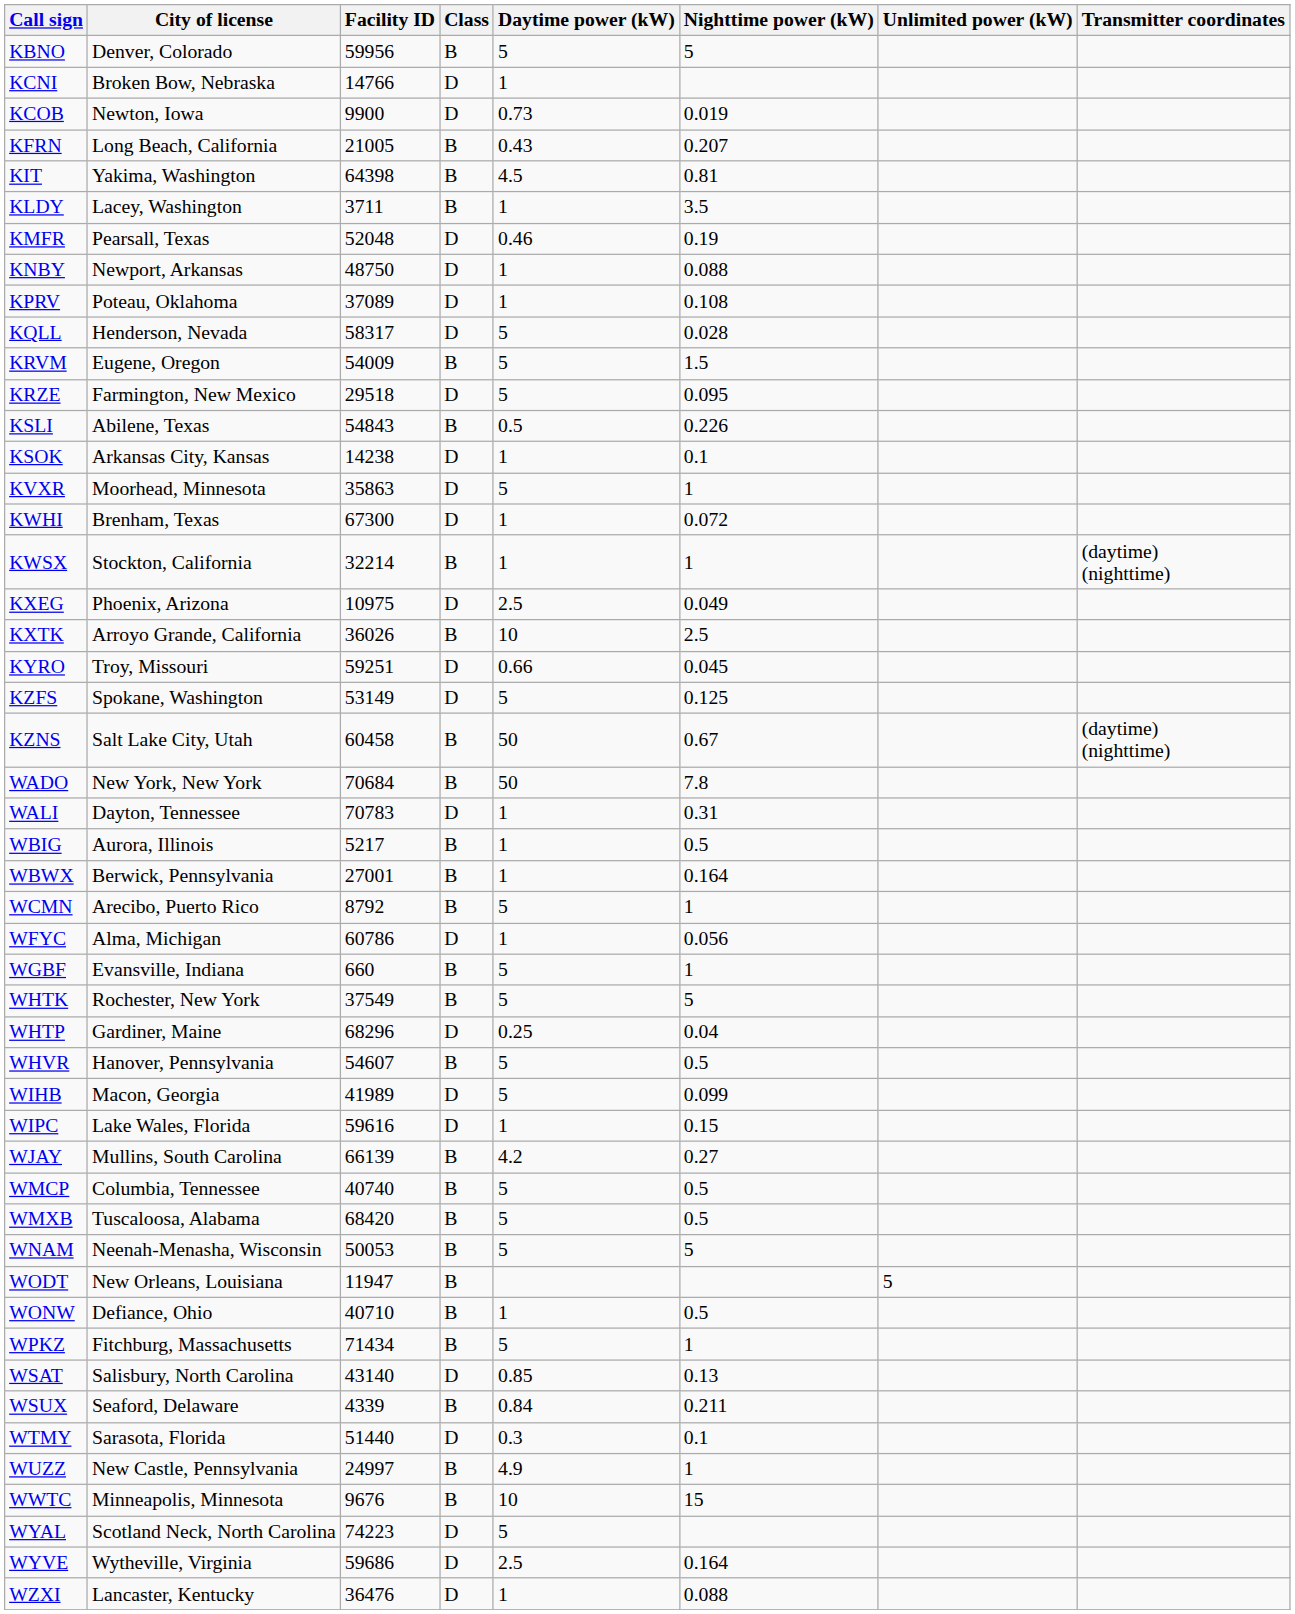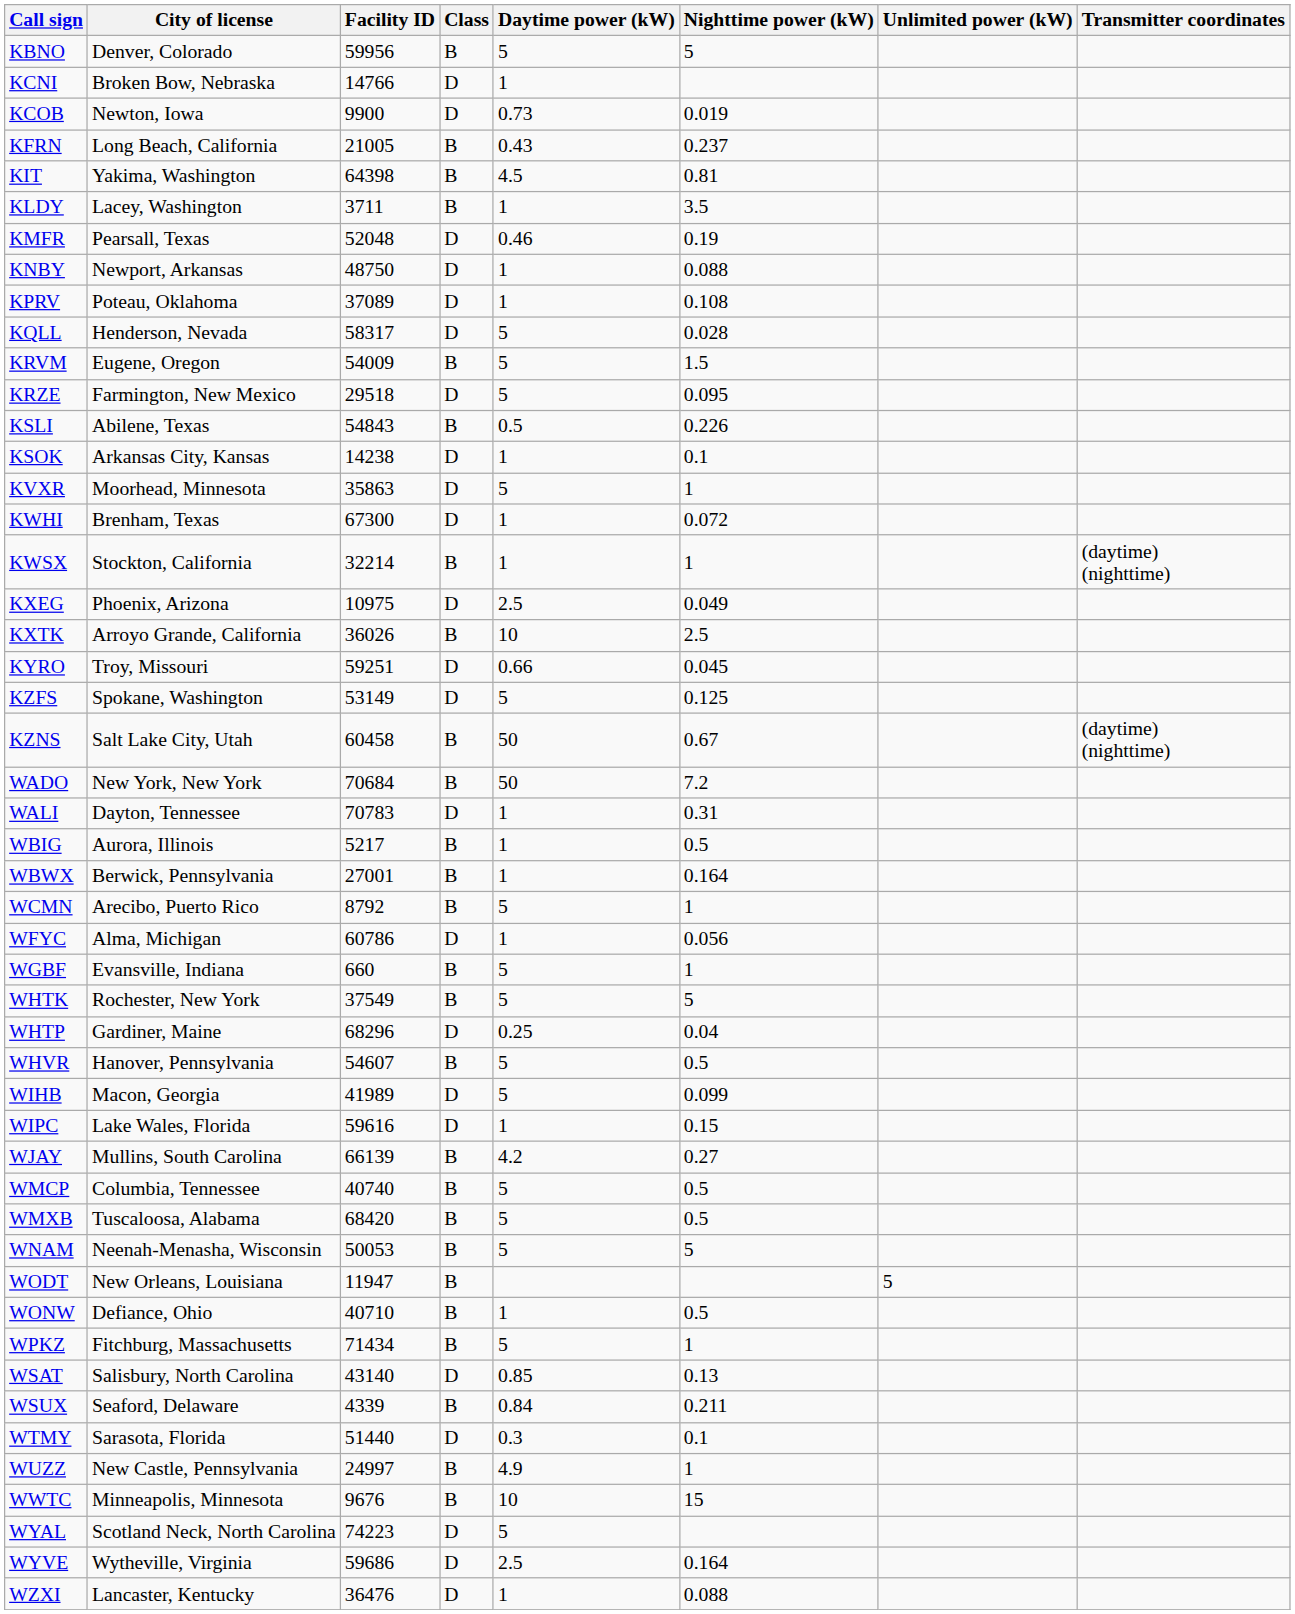 <table class="wikitable sortable">
 <tr>
 <th><a href='#'>Call sign</a></th>
 <th>City of license</th>
 <th>Facility ID</th>
 <th>Class</th>
 <th>Daytime power (kW)</th>
 <th>Nighttime power (kW)</th>
 <th>Unlimited power (kW)</th>
 <th>Transmitter coordinates</th>
 </tr>
 <tr>
 <td><a href='#'>KBNO</a></td>
 <td>Denver, Colorado</td>
 <td>59956</td>
 <td>B</td>
 <td>5</td>
 <td>5</td>
 <td></td>
 <td></td>
 </tr>
 <tr>
 <td><a href='#'>KCNI</a></td>
 <td>Broken Bow, Nebraska</td>
 <td>14766</td>
 <td>D</td>
 <td>1</td>
 <td></td>
 <td></td>
 <td></td>
 </tr>
 <tr>
 <td><a href='#'>KCOB</a></td>
 <td>Newton, Iowa</td>
 <td>9900</td>
 <td>D</td>
 <td>0.73</td>
 <td>0.019</td>
 <td></td>
 <td></td>
 </tr>
 <tr>
 <td><a href='#'>KFRN</a></td>
 <td>Long Beach, California</td>
 <td>21005</td>
 <td>B</td>
 <td>0.43</td>
-<td>0.207</td>
+<td>0.237</td>
 <td></td>
 <td></td>
 </tr>
 <tr>
 <td><a href='#'>KIT</a></td>
 <td>Yakima, Washington</td>
 <td>64398</td>
 <td>B</td>
 <td>4.5</td>
 <td>0.81</td>
 <td></td>
 <td></td>
 </tr>
 <tr>
 <td><a href='#'>KLDY</a></td>
 <td>Lacey, Washington</td>
 <td>3711</td>
 <td>B</td>
 <td>1</td>
 <td>3.5</td>
 <td></td>
 <td></td>
 </tr>
 <tr>
 <td><a href='#'>KMFR</a></td>
 <td>Pearsall, Texas</td>
 <td>52048</td>
 <td>D</td>
 <td>0.46</td>
 <td>0.19</td>
 <td></td>
 <td></td>
 </tr>
 <tr>
 <td><a href='#'>KNBY</a></td>
 <td>Newport, Arkansas</td>
 <td>48750</td>
 <td>D</td>
 <td>1</td>
 <td>0.088</td>
 <td></td>
 <td></td>
 </tr>
 <tr>
 <td><a href='#'>KPRV</a></td>
 <td>Poteau, Oklahoma</td>
 <td>37089</td>
 <td>D</td>
 <td>1</td>
 <td>0.108</td>
 <td></td>
 <td></td>
 </tr>
 <tr>
 <td><a href='#'>KQLL</a></td>
 <td>Henderson, Nevada</td>
 <td>58317</td>
 <td>D</td>
 <td>5</td>
 <td>0.028</td>
 <td></td>
 <td></td>
 </tr>
 <tr>
 <td><a href='#'>KRVM</a></td>
 <td>Eugene, Oregon</td>
 <td>54009</td>
 <td>B</td>
 <td>5</td>
 <td>1.5</td>
 <td></td>
 <td></td>
 </tr>
 <tr>
 <td><a href='#'>KRZE</a></td>
 <td>Farmington, New Mexico</td>
 <td>29518</td>
 <td>D</td>
 <td>5</td>
 <td>0.095</td>
 <td></td>
 <td></td>
 </tr>
 <tr>
 <td><a href='#'>KSLI</a></td>
 <td>Abilene, Texas</td>
 <td>54843</td>
 <td>B</td>
 <td>0.5</td>
 <td>0.226</td>
 <td></td>
 <td></td>
 </tr>
 <tr>
 <td><a href='#'>KSOK</a></td>
 <td>Arkansas City, Kansas</td>
 <td>14238</td>
 <td>D</td>
 <td>1</td>
 <td>0.1</td>
 <td></td>
 <td></td>
 </tr>
 <tr>
 <td><a href='#'>KVXR</a></td>
 <td>Moorhead, Minnesota</td>
 <td>35863</td>
 <td>D</td>
 <td>5</td>
 <td>1</td>
 <td></td>
 <td></td>
 </tr>
 <tr>
 <td><a href='#'>KWHI</a></td>
 <td>Brenham, Texas</td>
 <td>67300</td>
 <td>D</td>
 <td>1</td>
 <td>0.072</td>
 <td></td>
 <td></td>
 </tr>
 <tr>
 <td><a href='#'>KWSX</a></td>
 <td>Stockton, California</td>
 <td>32214</td>
 <td>B</td>
 <td>1</td>
 <td>1</td>
 <td></td>
 <td> (daytime)<br> (nighttime)</td>
 </tr>
 <tr>
 <td><a href='#'>KXEG</a></td>
 <td>Phoenix, Arizona</td>
 <td>10975</td>
 <td>D</td>
 <td>2.5</td>
 <td>0.049</td>
 <td></td>
 <td></td>
 </tr>
 <tr>
 <td><a href='#'>KXTK</a></td>
 <td>Arroyo Grande, California</td>
 <td>36026</td>
 <td>B</td>
 <td>10</td>
 <td>2.5</td>
 <td></td>
 <td></td>
 </tr>
 <tr>
 <td><a href='#'>KYRO</a></td>
 <td>Troy, Missouri</td>
 <td>59251</td>
 <td>D</td>
 <td>0.66</td>
 <td>0.045</td>
 <td></td>
 <td></td>
 </tr>
 <tr>
 <td><a href='#'>KZFS</a></td>
 <td>Spokane, Washington</td>
 <td>53149</td>
 <td>D</td>
 <td>5</td>
 <td>0.125</td>
 <td></td>
 <td></td>
 </tr>
 <tr>
 <td><a href='#'>KZNS</a></td>
 <td>Salt Lake City, Utah</td>
 <td>60458</td>
 <td>B</td>
 <td>50</td>
 <td>0.67</td>
 <td></td>
 <td> (daytime)<br> (nighttime)</td>
 </tr>
 <tr>
 <td><a href='#'>WADO</a></td>
 <td>New York, New York</td>
 <td>70684</td>
 <td>B</td>
 <td>50</td>
-<td>7.8</td>
+<td>7.2</td>
 <td></td>
 <td></td>
 </tr>
 <tr>
 <td><a href='#'>WALI</a></td>
 <td>Dayton, Tennessee</td>
 <td>70783</td>
 <td>D</td>
 <td>1</td>
 <td>0.31</td>
 <td></td>
 <td></td>
 </tr>
 <tr>
 <td><a href='#'>WBIG</a></td>
 <td>Aurora, Illinois</td>
 <td>5217</td>
 <td>B</td>
 <td>1</td>
 <td>0.5</td>
 <td></td>
 <td></td>
 </tr>
 <tr>
 <td><a href='#'>WBWX</a></td>
 <td>Berwick, Pennsylvania</td>
 <td>27001</td>
 <td>B</td>
 <td>1</td>
 <td>0.164</td>
 <td></td>
 <td></td>
 </tr>
 <tr>
 <td><a href='#'>WCMN</a></td>
 <td>Arecibo, Puerto Rico</td>
 <td>8792</td>
 <td>B</td>
 <td>5</td>
 <td>1</td>
 <td></td>
 <td></td>
 </tr>
 <tr>
 <td><a href='#'>WFYC</a></td>
 <td>Alma, Michigan</td>
 <td>60786</td>
 <td>D</td>
 <td>1</td>
 <td>0.056</td>
 <td></td>
 <td></td>
 </tr>
 <tr>
 <td><a href='#'>WGBF</a></td>
 <td>Evansville, Indiana</td>
 <td>660</td>
 <td>B</td>
 <td>5</td>
 <td>1</td>
 <td></td>
 <td></td>
 </tr>
 <tr>
 <td><a href='#'>WHTK</a></td>
 <td>Rochester, New York</td>
 <td>37549</td>
 <td>B</td>
 <td>5</td>
 <td>5</td>
 <td></td>
 <td></td>
 </tr>
 <tr>
 <td><a href='#'>WHTP</a></td>
 <td>Gardiner, Maine</td>
 <td>68296</td>
 <td>D</td>
 <td>0.25</td>
 <td>0.04</td>
 <td></td>
 <td></td>
 </tr>
 <tr>
 <td><a href='#'>WHVR</a></td>
 <td>Hanover, Pennsylvania</td>
 <td>54607</td>
 <td>B</td>
 <td>5</td>
 <td>0.5</td>
 <td></td>
 <td></td>
 </tr>
 <tr>
 <td><a href='#'>WIHB</a></td>
 <td>Macon, Georgia</td>
 <td>41989</td>
 <td>D</td>
 <td>5</td>
 <td>0.099</td>
 <td></td>
 <td></td>
 </tr>
 <tr>
 <td><a href='#'>WIPC</a></td>
 <td>Lake Wales, Florida</td>
 <td>59616</td>
 <td>D</td>
 <td>1</td>
 <td>0.15</td>
 <td></td>
 <td></td>
 </tr>
 <tr>
 <td><a href='#'>WJAY</a></td>
 <td>Mullins, South Carolina</td>
 <td>66139</td>
 <td>B</td>
 <td>4.2</td>
 <td>0.27</td>
 <td></td>
 <td></td>
 </tr>
 <tr>
 <td><a href='#'>WMCP</a></td>
 <td>Columbia, Tennessee</td>
 <td>40740</td>
 <td>B</td>
 <td>5</td>
 <td>0.5</td>
 <td></td>
 <td></td>
 </tr>
 <tr>
 <td><a href='#'>WMXB</a></td>
 <td>Tuscaloosa, Alabama</td>
 <td>68420</td>
 <td>B</td>
 <td>5</td>
 <td>0.5</td>
 <td></td>
 <td></td>
 </tr>
 <tr>
 <td><a href='#'>WNAM</a></td>
 <td>Neenah-Menasha, Wisconsin</td>
 <td>50053</td>
 <td>B</td>
 <td>5</td>
 <td>5</td>
 <td></td>
 <td></td>
 </tr>
 <tr>
 <td><a href='#'>WODT</a></td>
 <td>New Orleans, Louisiana</td>
 <td>11947</td>
 <td>B</td>
 <td></td>
 <td></td>
 <td>5</td>
 <td></td>
 </tr>
 <tr>
 <td><a href='#'>WONW</a></td>
 <td>Defiance, Ohio</td>
 <td>40710</td>
 <td>B</td>
 <td>1</td>
 <td>0.5</td>
 <td></td>
 <td></td>
 </tr>
 <tr>
 <td><a href='#'>WPKZ</a></td>
 <td>Fitchburg, Massachusetts</td>
 <td>71434</td>
 <td>B</td>
 <td>5</td>
 <td>1</td>
 <td></td>
 <td></td>
 </tr>
 <tr>
 <td><a href='#'>WSAT</a></td>
 <td>Salisbury, North Carolina</td>
 <td>43140</td>
 <td>D</td>
 <td>0.85</td>
 <td>0.13</td>
 <td></td>
 <td></td>
 </tr>
 <tr>
 <td><a href='#'>WSUX</a></td>
 <td>Seaford, Delaware</td>
 <td>4339</td>
 <td>B</td>
 <td>0.84</td>
 <td>0.211</td>
 <td></td>
 <td></td>
 </tr>
 <tr>
 <td><a href='#'>WTMY</a></td>
 <td>Sarasota, Florida</td>
 <td>51440</td>
 <td>D</td>
 <td>0.3</td>
 <td>0.1</td>
 <td></td>
 <td></td>
 </tr>
 <tr>
 <td><a href='#'>WUZZ</a></td>
 <td>New Castle, Pennsylvania</td>
 <td>24997</td>
 <td>B</td>
 <td>4.9</td>
 <td>1</td>
 <td></td>
 <td></td>
 </tr>
 <tr>
 <td><a href='#'>WWTC</a></td>
 <td>Minneapolis, Minnesota</td>
 <td>9676</td>
 <td>B</td>
 <td>10</td>
 <td>15</td>
 <td></td>
 <td></td>
 </tr>
 <tr>
 <td><a href='#'>WYAL</a></td>
 <td>Scotland Neck, North Carolina</td>
 <td>74223</td>
 <td>D</td>
 <td>5</td>
 <td></td>
 <td></td>
 <td></td>
 </tr>
 <tr>
 <td><a href='#'>WYVE</a></td>
 <td>Wytheville, Virginia</td>
 <td>59686</td>
 <td>D</td>
 <td>2.5</td>
 <td>0.164</td>
 <td></td>
 <td></td>
 </tr>
 <tr>
 <td><a href='#'>WZXI</a></td>
 <td>Lancaster, Kentucky</td>
 <td>36476</td>
 <td>D</td>
 <td>1</td>
 <td>0.088</td>
 <td></td>
 <td></td>
 </tr>
 </table>
